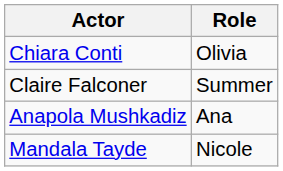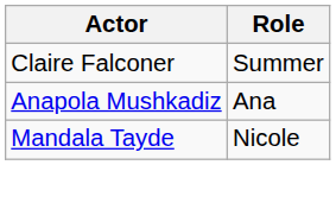 <table class="wikitable">
 <tr>
 <th>Actor</th>
 <th>Role</th>
-</tr>
-<tr>
-<td><a href='#'>Chiara Conti</a></td>
-<td>Olivia</td>
 </tr>
 <tr>
 <td>Claire Falconer</td>
 <td>Summer</td>
 </tr>
 <tr>
 <td><a href='#'>Anapola Mushkadiz</a></td>
 <td>Ana</td>
 </tr>
 <tr>
 <td><a href='#'>Mandala Tayde</a></td>
 <td>Nicole</td>
 </tr>
 </table>
